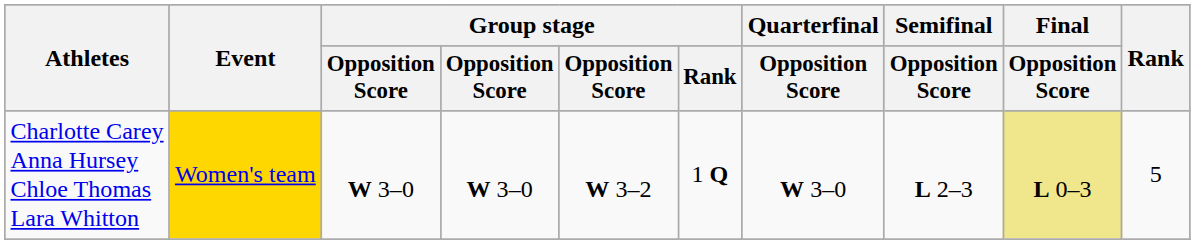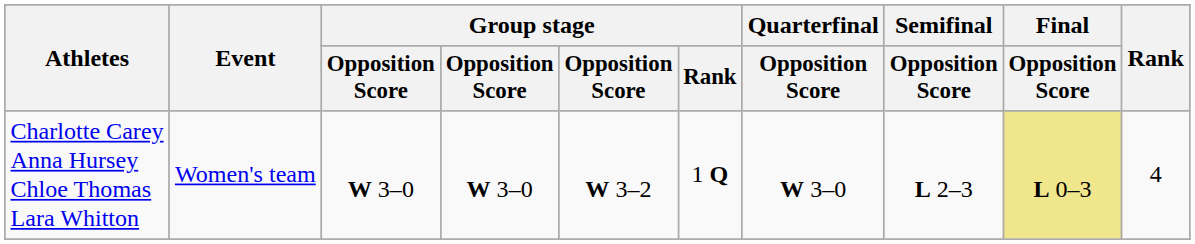 <table class="wikitable" style="font-size:88%; text-align:center">
 <tr>
 <th rowspan=2>Athletes</th>
 <th rowspan=2>Event</th>
 <th colspan=4>Group stage</th>
 <th>Quarterfinal</th>
 <th>Semifinal</th>
 <th>Final</th>
 <th rowspan=2>Rank</th>
 </tr>
 <tr style="font-size:95%">
 <th>Opposition<br>Score</th>
 <th>Opposition<br>Score</th>
 <th>Opposition<br>Score</th>
 <th>Rank</th>
 <th>Opposition<br>Score</th>
 <th>Opposition<br>Score</th>
 <th>Opposition<br>Score</th>
 </tr>
 <tr>
 <td align=left><a href='#'>Charlotte Carey</a><br><a href='#'>Anna Hursey</a><br><a href='#'>Chloe Thomas</a><br><a href='#'>Lara Whitton</a></td>
-<td align=left style="background: gold;"><a href='#'>Women's team</a></td>
+<td align=left><a href='#'>Women's team</a></td>
 <td><br><strong>W</strong> 3–0</td>
 <td><br><strong>W</strong> 3–0</td>
 <td><br><strong>W</strong> 3–2</td>
 <td>1 <strong>Q</strong></td>
 <td><br><strong>W</strong> 3–0</td>
 <td><br><strong>L</strong> 2–3</td>
 <td style="background: khaki;"><br><strong>L</strong> 0–3</td>
-<td>5</td>
+<td>4</td>
 </tr>
 </table>
